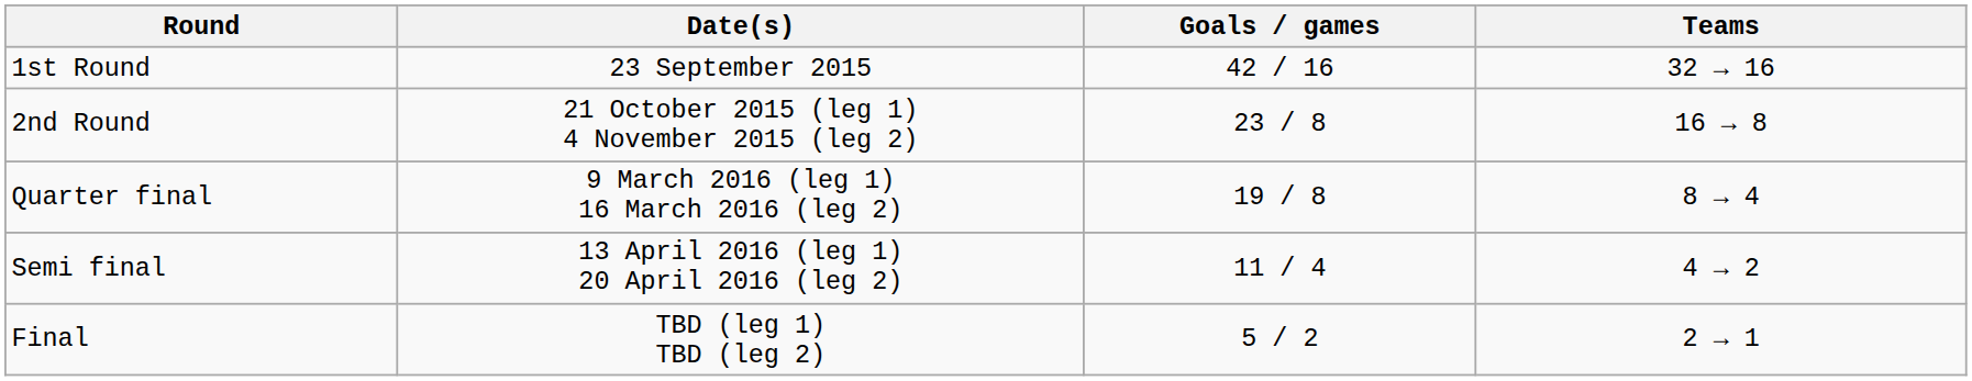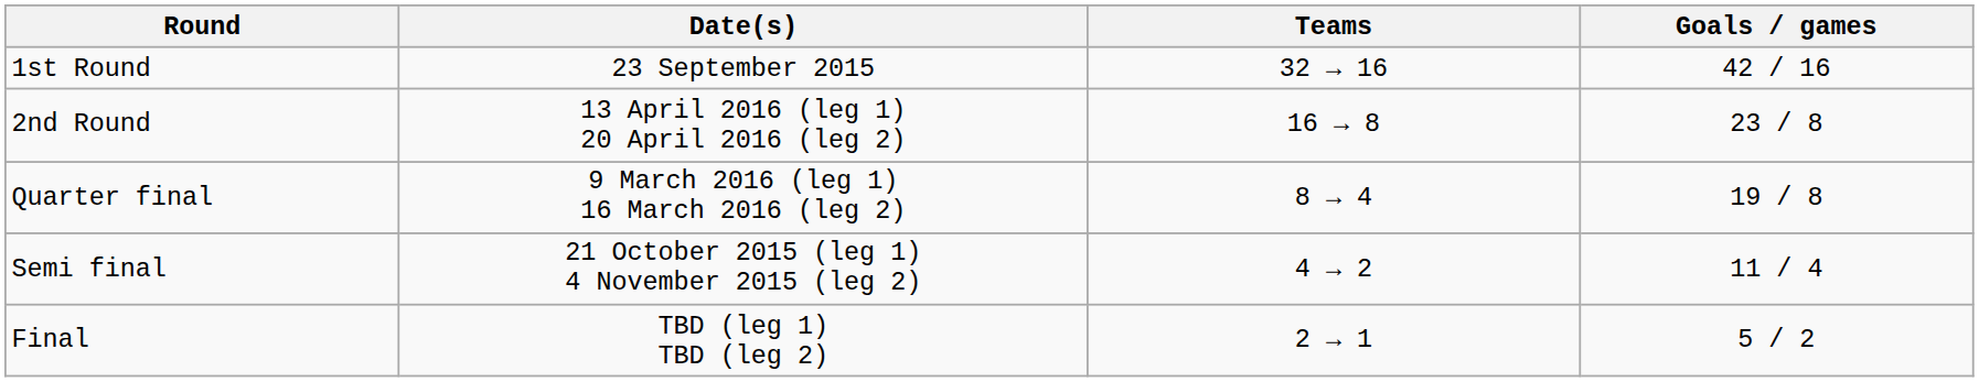 <table class="wikitable" style="width:50%; text-align:center;">
 <tr>
 <th style="width:20%">Round</th>
 <th style="width:35%">Date(s)</th>
+<th style="width:25%">Teams</th>
 <th>Goals / games</th>
-<th style="width:25%">Teams</th>
 </tr>
 <tr>
 <td style="text-align:left;">1st Round</td>
 <td>23 September 2015</td>
+<td>32 → 16</td>
 <td>42 / 16</td>
-<td>32 → 16</td>
 </tr>
 <tr>
 <td style="text-align:left;">2nd Round</td>
-<td>21 October 2015 (leg 1)<br>4 November 2015 (leg 2)</td>
+<td>13 April 2016 (leg 1)<br>20 April 2016 (leg 2)</td>
+<td>16 → 8</td>
 <td>23 / 8</td>
-<td>16 → 8</td>
 </tr>
 <tr>
 <td style="text-align:left;">Quarter final</td>
 <td>9 March 2016 (leg 1)<br>16 March 2016 (leg 2)</td>
+<td>8 → 4</td>
 <td>19 / 8</td>
-<td>8 → 4</td>
 </tr>
 <tr>
 <td style="text-align:left;">Semi final</td>
-<td>13 April 2016 (leg 1)<br>20 April 2016 (leg 2)</td>
+<td>21 October 2015 (leg 1)<br>4 November 2015 (leg 2)</td>
+<td>4 → 2</td>
 <td>11 / 4</td>
-<td>4 → 2</td>
 </tr>
 <tr>
 <td style="text-align:left;">Final</td>
 <td>TBD (leg 1)<br>TBD (leg 2)</td>
+<td>2 → 1</td>
 <td>5 / 2</td>
-<td>2 → 1</td>
 </tr>
 </table>
